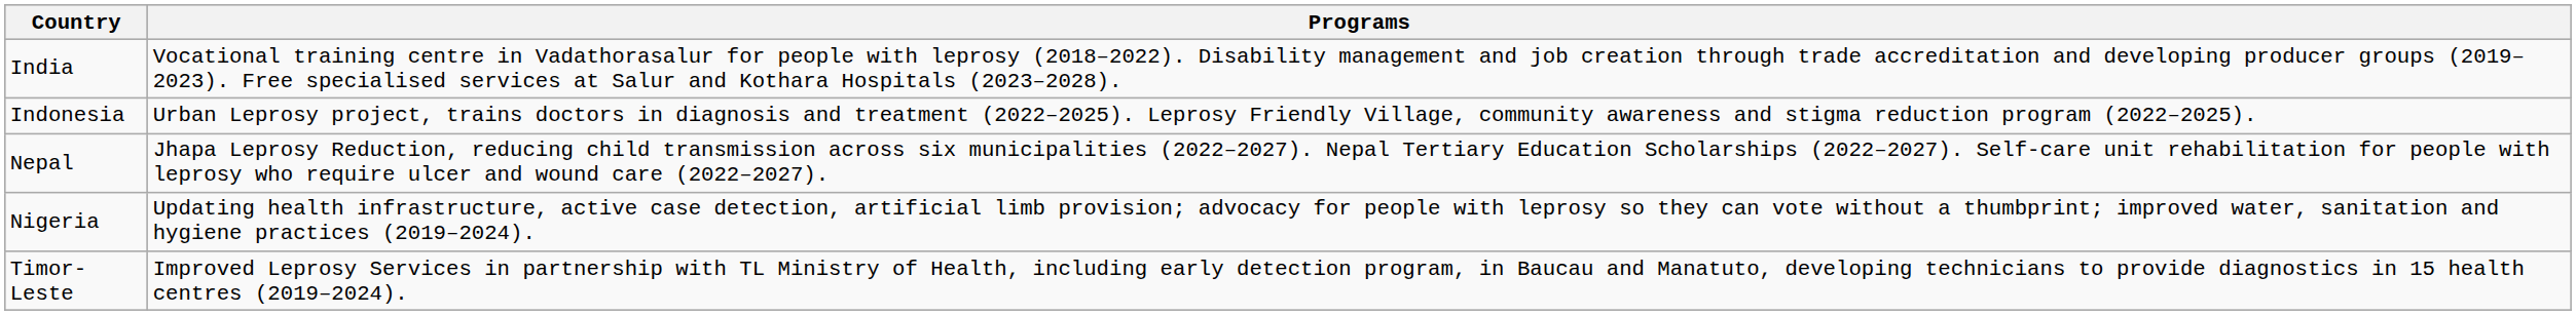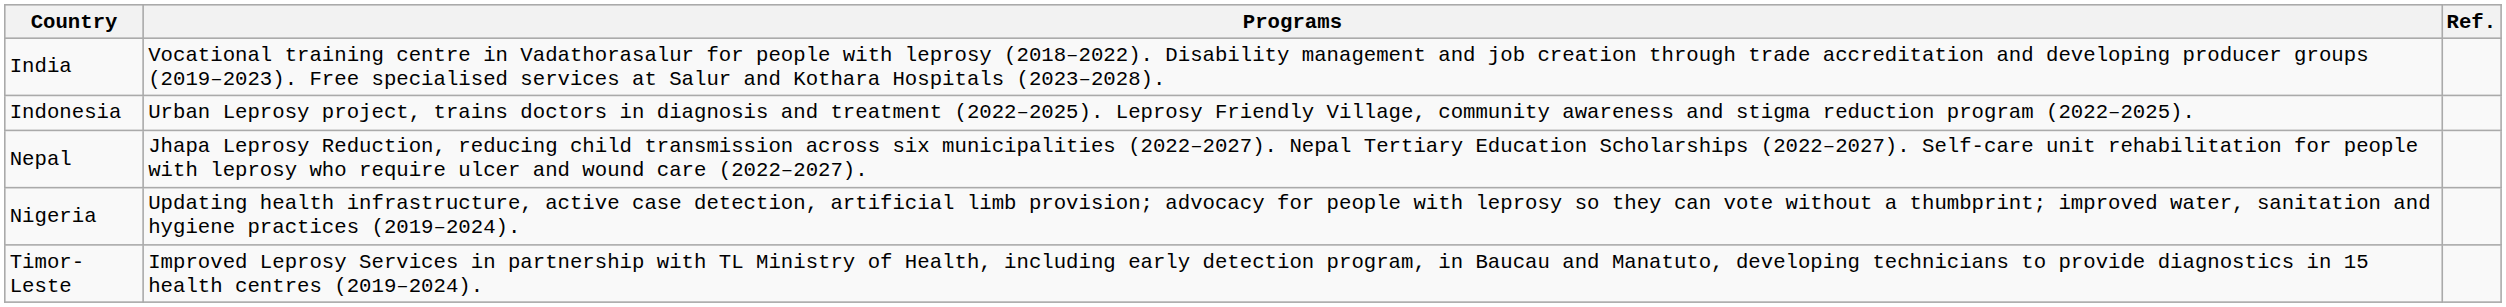 <table class="wikitable">
 <tr>
 <th>Country</th>
 <th>Programs</th>
+<th>Ref.</th>
 </tr>
 <tr>
 <td>India</td>
 <td>Vocational training centre in Vadathorasalur for people with leprosy (2018–2022). Disability management and job creation through trade accreditation and developing producer groups (2019–2023). Free specialised services at Salur and Kothara Hospitals (2023–2028).</td>
+<td></td>
 </tr>
 <tr>
 <td>Indonesia</td>
 <td>Urban Leprosy project, trains doctors in diagnosis and treatment (2022–2025). Leprosy Friendly Village, community awareness and stigma reduction program (2022–2025).</td>
+<td></td>
 </tr>
 <tr>
 <td>Nepal</td>
 <td>Jhapa Leprosy Reduction, reducing child transmission across six municipalities (2022–2027). Nepal Tertiary Education Scholarships (2022–2027). Self-care unit rehabilitation for people with leprosy who require ulcer and wound care (2022–2027).</td>
+<td></td>
 </tr>
 <tr>
 <td>Nigeria</td>
 <td>Updating health infrastructure, active case detection, artificial limb provision; advocacy for people with leprosy so they can vote without a thumbprint; improved water, sanitation and hygiene practices (2019–2024).</td>
+<td></td>
 </tr>
 <tr>
 <td>Timor-Leste</td>
 <td>Improved Leprosy Services in partnership with TL Ministry of Health, including early detection program, in Baucau and Manatuto, developing technicians to provide diagnostics in 15 health centres (2019–2024).</td>
+<td></td>
 </tr>
 </table>
